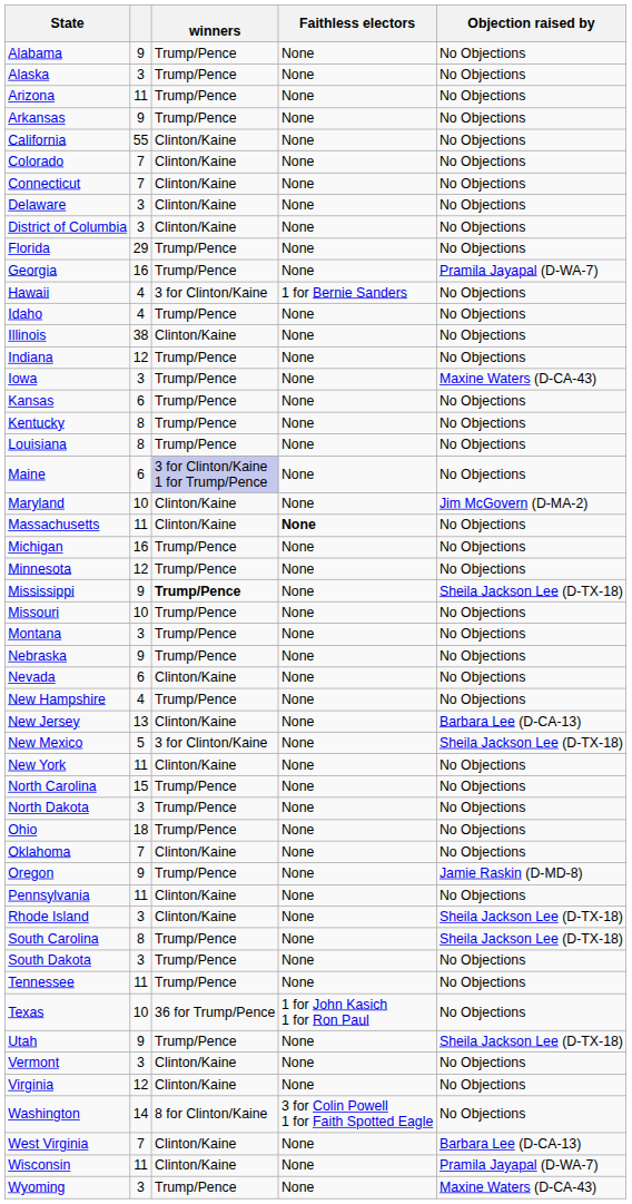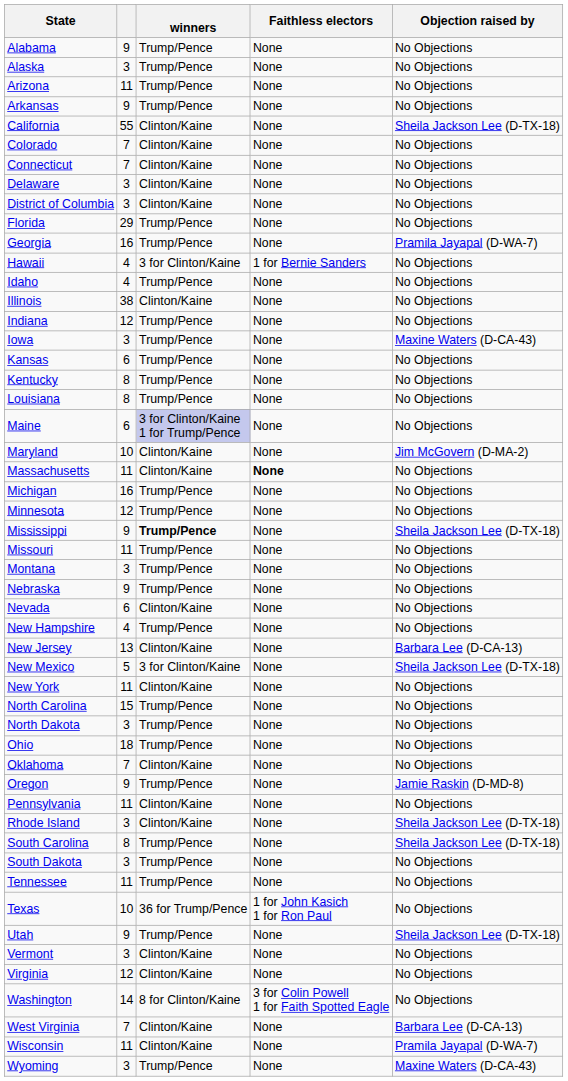 <table class="wikitable sortable">
 <tr>
 <th>State</th>
 <th></th>
 <th><br>winners</th>
 <th>Faithless electors</th>
 <th>Objection raised by</th>
 </tr>
 <tr>
 <td><a href='#'>Alabama</a></td>
 <td style="text-align:center;">9</td>
 <td>Trump/Pence</td>
 <td>None</td>
 <td>No Objections</td>
 </tr>
 <tr>
 <td><a href='#'>Alaska</a></td>
 <td style="text-align:center;">3</td>
 <td>Trump/Pence</td>
 <td>None</td>
 <td>No Objections</td>
 </tr>
 <tr>
 <td><a href='#'>Arizona</a></td>
 <td style="text-align:center;">11</td>
 <td>Trump/Pence</td>
 <td>None</td>
 <td>No Objections</td>
 </tr>
 <tr>
 <td><a href='#'>Arkansas</a></td>
 <td style="text-align:center;">9</td>
 <td>Trump/Pence</td>
 <td>None</td>
 <td>No Objections</td>
 </tr>
 <tr>
 <td><a href='#'>California</a></td>
 <td style="text-align:center;">55</td>
 <td>Clinton/Kaine</td>
 <td>None</td>
-<td>No Objections</td>
+<td><a href='#'>Sheila Jackson Lee</a> (D-TX-18)</td>
 </tr>
 <tr>
 <td><a href='#'>Colorado</a></td>
 <td style="text-align:center;">7</td>
 <td>Clinton/Kaine</td>
 <td>None</td>
 <td>No Objections</td>
 </tr>
 <tr>
 <td><a href='#'>Connecticut</a></td>
 <td style="text-align:center;">7</td>
 <td>Clinton/Kaine</td>
 <td>None</td>
 <td>No Objections</td>
 </tr>
 <tr>
 <td><a href='#'>Delaware</a></td>
 <td style="text-align:center;">3</td>
 <td>Clinton/Kaine</td>
 <td>None</td>
 <td>No Objections</td>
 </tr>
 <tr>
 <td><a href='#'>District of Columbia</a></td>
 <td style="text-align:center;">3</td>
 <td>Clinton/Kaine</td>
 <td>None</td>
 <td>No Objections</td>
 </tr>
 <tr>
 <td><a href='#'>Florida</a></td>
 <td style="text-align:center;">29</td>
 <td>Trump/Pence</td>
 <td>None</td>
 <td>No Objections</td>
 </tr>
 <tr>
 <td><a href='#'>Georgia</a></td>
 <td style="text-align:center;">16</td>
 <td>Trump/Pence</td>
 <td>None</td>
 <td><a href='#'>Pramila Jayapal</a> (D-WA-7)</td>
 </tr>
 <tr>
 <td><a href='#'>Hawaii</a></td>
 <td style="text-align:center;">4</td>
 <td>3 for Clinton/Kaine</td>
 <td>1 for <a href='#'>Bernie Sanders</a></td>
 <td>No Objections</td>
 </tr>
 <tr>
 <td><a href='#'>Idaho</a></td>
 <td style="text-align:center;">4</td>
 <td>Trump/Pence</td>
 <td>None</td>
 <td>No Objections</td>
 </tr>
 <tr>
 <td><a href='#'>Illinois</a></td>
 <td style="text-align:center;">38</td>
 <td>Clinton/Kaine</td>
 <td>None</td>
 <td>No Objections</td>
 </tr>
 <tr>
 <td><a href='#'>Indiana</a></td>
 <td style="text-align:center;">12</td>
 <td>Trump/Pence</td>
 <td>None</td>
 <td>No Objections</td>
 </tr>
 <tr>
 <td><a href='#'>Iowa</a></td>
 <td style="text-align:center;">3</td>
 <td>Trump/Pence</td>
 <td>None</td>
 <td><a href='#'>Maxine Waters</a> (D-CA-43)</td>
 </tr>
 <tr>
 <td><a href='#'>Kansas</a></td>
 <td style="text-align:center;">6</td>
 <td>Trump/Pence</td>
 <td>None</td>
 <td>No Objections</td>
 </tr>
 <tr>
 <td><a href='#'>Kentucky</a></td>
 <td style="text-align:center;">8</td>
 <td>Trump/Pence</td>
 <td>None</td>
 <td>No Objections</td>
 </tr>
 <tr>
 <td><a href='#'>Louisiana</a></td>
 <td style="text-align:center;">8</td>
 <td>Trump/Pence</td>
 <td>None</td>
 <td>No Objections</td>
 </tr>
 <tr>
 <td><a href='#'>Maine</a></td>
 <td style="text-align:center;">6</td>
 <td style="background-color: #C4C8ED">3 for Clinton/Kaine<br>1 for Trump/Pence</td>
 <td>None</td>
 <td>No Objections</td>
 </tr>
 <tr>
 <td><a href='#'>Maryland</a></td>
 <td style="text-align:center;">10</td>
 <td>Clinton/Kaine</td>
 <td>None</td>
 <td><a href='#'>Jim McGovern</a> (D-MA-2)</td>
 </tr>
 <tr>
 <td><a href='#'>Massachusetts</a></td>
 <td style="text-align:center;">11</td>
 <td>Clinton/Kaine</td>
 <td><strong>None</strong></td>
 <td>No Objections</td>
 </tr>
 <tr>
 <td><a href='#'>Michigan</a></td>
 <td style="text-align:center;">16</td>
 <td>Trump/Pence</td>
 <td>None</td>
 <td>No Objections</td>
 </tr>
 <tr>
 <td><a href='#'>Minnesota</a></td>
 <td style="text-align:center;">12</td>
 <td>Trump/Pence</td>
 <td>None</td>
 <td>No Objections</td>
 </tr>
 <tr>
 <td><a href='#'>Mississippi</a></td>
 <td style="text-align:center;">9</td>
 <td><strong>Trump/Pence</strong></td>
 <td>None</td>
 <td><a href='#'>Sheila Jackson Lee</a> (D-TX-18)</td>
 </tr>
 <tr>
 <td><a href='#'>Missouri</a></td>
-<td style="text-align:center;">10</td>
+<td style="text-align:center;">11</td>
 <td>Trump/Pence</td>
 <td>None</td>
 <td>No Objections</td>
 </tr>
 <tr>
 <td><a href='#'>Montana</a></td>
 <td style="text-align:center;">3</td>
 <td>Trump/Pence</td>
 <td>None</td>
 <td>No Objections</td>
 </tr>
 <tr>
 <td><a href='#'>Nebraska</a></td>
 <td style="text-align:center;">9</td>
 <td>Trump/Pence</td>
 <td>None</td>
 <td>No Objections</td>
 </tr>
 <tr>
 <td><a href='#'>Nevada</a></td>
 <td style="text-align:center;">6</td>
 <td>Clinton/Kaine</td>
 <td>None</td>
 <td>No Objections</td>
 </tr>
 <tr>
 <td><a href='#'>New Hampshire</a></td>
 <td style="text-align:center;">4</td>
 <td>Trump/Pence</td>
 <td>None</td>
 <td>No Objections</td>
 </tr>
 <tr>
 <td><a href='#'>New Jersey</a></td>
 <td style="text-align:center;">13</td>
 <td>Clinton/Kaine</td>
 <td>None</td>
 <td><a href='#'>Barbara Lee</a> (D-CA-13)</td>
 </tr>
 <tr>
 <td><a href='#'>New Mexico</a></td>
 <td style="text-align:center;">5</td>
 <td>3 for Clinton/Kaine</td>
 <td>None</td>
 <td><a href='#'>Sheila Jackson Lee</a> (D-TX-18)</td>
 </tr>
 <tr>
 <td><a href='#'>New York</a></td>
 <td style="text-align:center;">11</td>
 <td>Clinton/Kaine</td>
 <td>None</td>
 <td>No Objections</td>
 </tr>
 <tr>
 <td><a href='#'>North Carolina</a></td>
 <td style="text-align:center;">15</td>
 <td>Trump/Pence</td>
 <td>None</td>
 <td>No Objections</td>
 </tr>
 <tr>
 <td><a href='#'>North Dakota</a></td>
 <td style="text-align:center;">3</td>
 <td>Trump/Pence</td>
 <td>None</td>
 <td>No Objections</td>
 </tr>
 <tr>
 <td><a href='#'>Ohio</a></td>
 <td style="text-align:center;">18</td>
 <td>Trump/Pence</td>
 <td>None</td>
 <td>No Objections</td>
 </tr>
 <tr>
 <td><a href='#'>Oklahoma</a></td>
 <td style="text-align:center;">7</td>
 <td>Clinton/Kaine</td>
 <td>None</td>
 <td>No Objections</td>
 </tr>
 <tr>
 <td><a href='#'>Oregon</a></td>
 <td style="text-align:center;">9</td>
 <td>Trump/Pence</td>
 <td>None</td>
 <td><a href='#'>Jamie Raskin</a> (D-MD-8)</td>
 </tr>
 <tr>
 <td><a href='#'>Pennsylvania</a></td>
 <td style="text-align:center;">11</td>
 <td>Clinton/Kaine</td>
 <td>None</td>
 <td>No Objections</td>
 </tr>
 <tr>
 <td><a href='#'>Rhode Island</a></td>
 <td style="text-align:center;">3</td>
 <td>Clinton/Kaine</td>
 <td>None</td>
 <td><a href='#'>Sheila Jackson Lee</a> (D-TX-18)</td>
 </tr>
 <tr>
 <td><a href='#'>South Carolina</a></td>
 <td style="text-align:center;">8</td>
 <td>Trump/Pence</td>
 <td>None</td>
 <td><a href='#'>Sheila Jackson Lee</a> (D-TX-18)</td>
 </tr>
 <tr>
 <td><a href='#'>South Dakota</a></td>
 <td style="text-align:center;">3</td>
 <td>Trump/Pence</td>
 <td>None</td>
 <td>No Objections</td>
 </tr>
 <tr>
 <td><a href='#'>Tennessee</a></td>
 <td style="text-align:center;">11</td>
 <td>Trump/Pence</td>
 <td>None</td>
 <td>No Objections</td>
 </tr>
 <tr>
 <td><a href='#'>Texas</a></td>
 <td style="text-align:center;">10</td>
 <td>36 for Trump/Pence</td>
 <td>1 for <a href='#'>John Kasich</a><br>1 for <a href='#'>Ron Paul</a></td>
 <td>No Objections</td>
 </tr>
 <tr>
 <td><a href='#'>Utah</a></td>
 <td style="text-align:center;">9</td>
 <td>Trump/Pence</td>
 <td>None</td>
 <td><a href='#'>Sheila Jackson Lee</a> (D-TX-18)</td>
 </tr>
 <tr>
 <td><a href='#'>Vermont</a></td>
 <td style="text-align:center;">3</td>
 <td>Clinton/Kaine</td>
 <td>None</td>
 <td>No Objections</td>
 </tr>
 <tr>
 <td><a href='#'>Virginia</a></td>
 <td style="text-align:center;">12</td>
 <td>Clinton/Kaine</td>
 <td>None</td>
 <td>No Objections</td>
 </tr>
 <tr>
 <td><a href='#'>Washington</a></td>
 <td style="text-align:center;">14</td>
 <td>8 for Clinton/Kaine</td>
 <td>3 for <a href='#'>Colin Powell</a><br>1 for <a href='#'>Faith Spotted Eagle</a></td>
 <td>No Objections</td>
 </tr>
 <tr>
 <td><a href='#'>West Virginia</a></td>
 <td style="text-align:center;">7</td>
 <td>Clinton/Kaine</td>
 <td>None</td>
 <td><a href='#'>Barbara Lee</a> (D-CA-13)</td>
 </tr>
 <tr>
 <td><a href='#'>Wisconsin</a></td>
 <td style="text-align:center;">11</td>
 <td>Clinton/Kaine</td>
 <td>None</td>
 <td><a href='#'>Pramila Jayapal</a> (D-WA-7)</td>
 </tr>
 <tr>
 <td><a href='#'>Wyoming</a></td>
 <td style="text-align:center;">3</td>
 <td>Trump/Pence</td>
 <td>None</td>
 <td><a href='#'>Maxine Waters</a> (D-CA-43)</td>
 </tr>
 </table>
